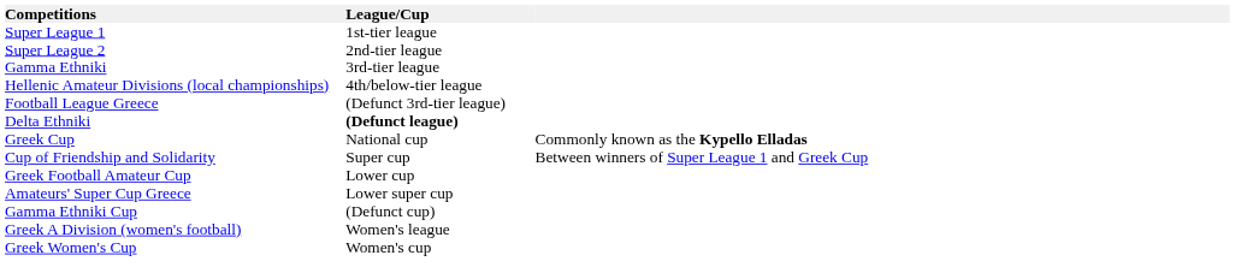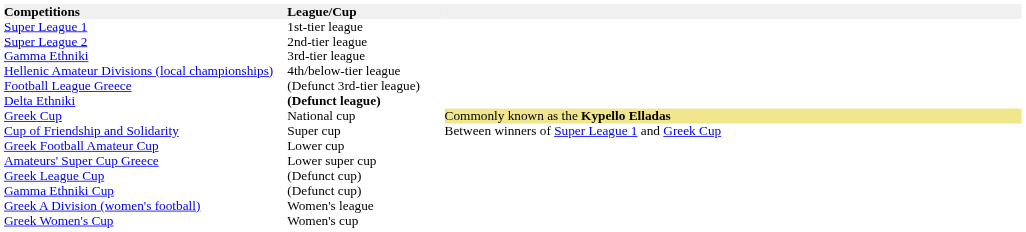 <table width="100%" cellspacing="0" cellpadding="0">
 <tr bgcolor="F0F0F0">
 <th width="27%" align="left"> Competitions</th>
 <th width="15%" align="left">League/Cup</th>
 <th width="55%" align="left"></th>
 </tr>
 <tr>
 <td><a href='#'>Super League 1</a></td>
 <td>1st-tier league</td>
 <td></td>
 <td></td>
 </tr>
 <tr>
 <td><a href='#'>Super League 2</a></td>
 <td>2nd-tier league</td>
 <td></td>
 <td></td>
 </tr>
 <tr>
 <td><a href='#'>Gamma Ethniki</a></td>
 <td>3rd-tier league</td>
 <td></td>
 <td></td>
 </tr>
 <tr>
 <td><a href='#'>Hellenic Amateur Divisions (local championships)</a></td>
 <td>4th/below-tier league</td>
 <td></td>
 <td></td>
 </tr>
 <tr>
 <td><a href='#'>Football League Greece</a></td>
 <td>(Defunct 3rd-tier league)</td>
 <td></td>
 <td></td>
 </tr>
 <tr>
 <td><a href='#'>Delta Ethniki</a></td>
 <td><strong>(Defunct league)</strong></td>
 <td></td>
 <td></td>
 </tr>
 <tr>
 <td><a href='#'>Greek Cup</a></td>
 <td>National cup</td>
-<td>Commonly known as the <strong>Kypello Elladas</strong></td>
+<td style="background: khaki;">Commonly known as the <strong>Kypello Elladas</strong></td>
 <td></td>
 </tr>
 <tr>
 <td><a href='#'>Cup of Friendship and Solidarity</a></td>
 <td>Super cup</td>
 <td>Between winners of <a href='#'>Super League 1</a> and <a href='#'>Greek Cup</a></td>
 <td></td>
 </tr>
 <tr>
 <td><a href='#'>Greek Football Amateur Cup</a></td>
 <td>Lower cup</td>
 <td></td>
 <td></td>
 </tr>
 <tr>
 <td><a href='#'>Amateurs' Super Cup Greece</a></td>
 <td>Lower super cup</td>
+<td></td>
+<td></td>
+</tr>
+<tr>
+<td><a href='#'>Greek League Cup</a></td>
+<td>(Defunct cup)</td>
 <td></td>
 <td></td>
 </tr>
 <tr>
 <td><a href='#'>Gamma Ethniki Cup</a></td>
 <td>(Defunct cup)</td>
 <td></td>
 <td></td>
 </tr>
 <tr>
 <td><a href='#'>Greek A Division (women's football)</a></td>
 <td>Women's league</td>
 <td></td>
 <td></td>
 </tr>
 <tr>
 <td><a href='#'>Greek Women's Cup</a></td>
 <td>Women's cup</td>
 <td></td>
 <td></td>
 </tr>
 </table>
